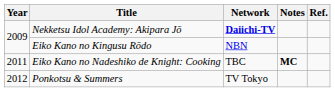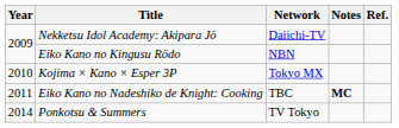 <table class="wikitable">
 <tr>
 <th>Year</th>
 <th>Title</th>
 <th>Network</th>
 <th>Notes</th>
 <th>Ref.</th>
 </tr>
 <tr>
 <td rowspan="2">2009</td>
 <td><em>Nekketsu Idol Academy: Akipara Jō</em></td>
-<td><strong><a href='#'>Daiichi-TV</a></strong></td>
+<td><a href='#'>Daiichi-TV</a></td>
 <td></td>
 <td></td>
 </tr>
 <tr>
 <td><em>Eiko Kano no Kingusu Rōdo</em></td>
 <td><a href='#'>NBN</a></td>
+<td></td>
+<td></td>
+</tr>
+<tr>
+<td>2010</td>
+<td><em>Kojima × Kano × Esper 3P</em></td>
+<td><a href='#'>Tokyo MX</a></td>
 <td></td>
 <td></td>
 </tr>
 <tr>
 <td>2011</td>
 <td><em>Eiko Kano no Nadeshiko de Knight: Cooking</em></td>
 <td>TBC</td>
 <td><strong>MC</strong></td>
 <td></td>
 </tr>
 <tr>
-<td>2012</td>
+<td>2014</td>
 <td><em>Ponkotsu & Summers</em></td>
 <td>TV Tokyo</td>
 <td></td>
 <td></td>
 </tr>
 </table>
